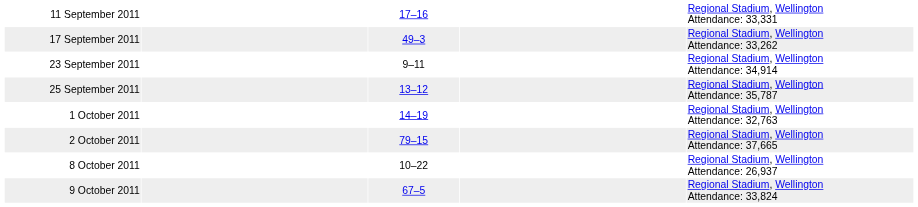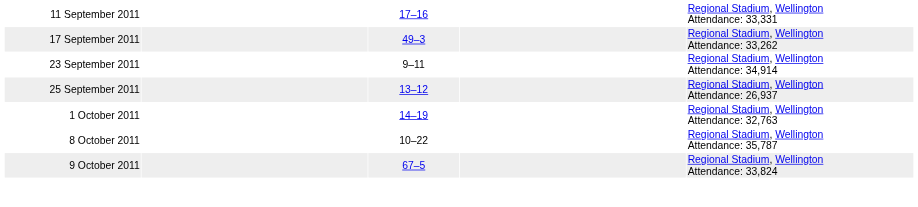 <table style="width:100%;" cellspacing="1">
 <tr>
 <th width=15%></th>
 <th width=25%></th>
 <th width=10%></th>
 <th width=25%></th>
 </tr>
 <tr style="font-size:90%;">
 <td align=right>11 September 2011</td>
 <td align=right></td>
 <td align=center><a href='#'>17–16</a></td>
 <td></td>
 <td><a href='#'>Regional Stadium</a>, <a href='#'>Wellington</a><br>Attendance: 33,331</td>
 </tr>
 <tr style="background: #eee;font-size:90%;">
 <td align=right>17 September 2011</td>
 <td align=right></td>
 <td align=center><a href='#'>49–3</a></td>
 <td></td>
 <td><a href='#'>Regional Stadium</a>, <a href='#'>Wellington</a><br>Attendance: 33,262</td>
 </tr>
 <tr style=font-size:90%>
 <td align=right>23 September 2011</td>
 <td align=right></td>
 <td align=center>9–11</td>
 <td></td>
 <td><a href='#'>Regional Stadium</a>, <a href='#'>Wellington</a><br>Attendance: 34,914</td>
 </tr>
 <tr style="background: #eee;font-size:90%;">
 <td align=right>25 September 2011</td>
 <td align=right></td>
 <td align=center><a href='#'>13–12</a></td>
 <td></td>
-<td><a href='#'>Regional Stadium</a>, <a href='#'>Wellington</a><br>Attendance: 35,787</td>
+<td><a href='#'>Regional Stadium</a>, <a href='#'>Wellington</a><br>Attendance: 26,937</td>
 </tr>
 <tr style=font-size:90%>
 <td align=right>1 October 2011</td>
 <td align=right></td>
 <td align=center><a href='#'>14–19</a></td>
 <td></td>
 <td><a href='#'>Regional Stadium</a>, <a href='#'>Wellington</a><br>Attendance: 32,763</td>
 </tr>
-<tr style="background: #eee;font-size:90%;">
-<td align=right>2 October 2011</td>
-<td align=right></td>
-<td align=center><a href='#'>79–15</a></td>
-<td></td>
-<td><a href='#'>Regional Stadium</a>, <a href='#'>Wellington</a><br>Attendance: 37,665</td>
-</tr>
 <tr style=font-size:90%>
 <td align=right>8 October 2011</td>
 <td align=right></td>
 <td align=center>10–22</td>
 <td></td>
-<td><a href='#'>Regional Stadium</a>, <a href='#'>Wellington</a><br>Attendance: 26,937</td>
+<td><a href='#'>Regional Stadium</a>, <a href='#'>Wellington</a><br>Attendance: 35,787</td>
 </tr>
 <tr style="background: #eee;font-size:90%;">
 <td align=right>9 October 2011</td>
 <td align=right></td>
 <td align=center><a href='#'>67–5</a></td>
 <td></td>
 <td><a href='#'>Regional Stadium</a>, <a href='#'>Wellington</a><br>Attendance: 33,824</td>
 </tr>
 </table>
